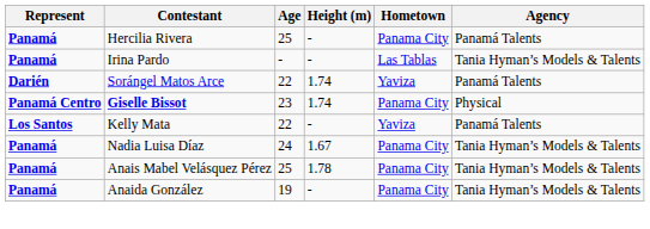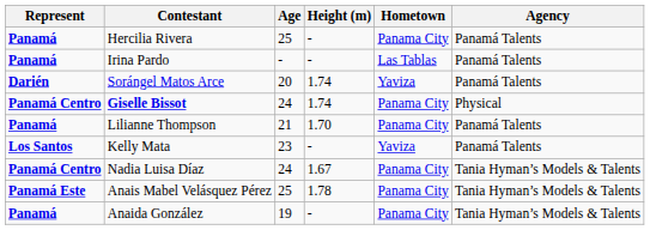 <table class="sortable wikitable">
 <tr>
 <th>Represent</th>
 <th>Contestant</th>
 <th>Age</th>
 <th>Height (m)</th>
 <th>Hometown</th>
 <th>Agency</th>
 </tr>
 <tr>
 <td><strong><a href='#'>Panamá</a></strong></td>
 <td>Hercilia Rivera</td>
 <td>25</td>
 <td>-</td>
 <td><a href='#'>Panama City</a></td>
 <td>Panamá Talents</td>
 </tr>
 <tr>
 <td><strong><a href='#'>Panamá</a></strong></td>
 <td>Irina Pardo</td>
 <td>-</td>
 <td>-</td>
 <td><a href='#'>Las Tablas</a></td>
-<td>Tania Hyman’s Models & Talents</td>
+<td>Panamá Talents  </td>
 </tr>
 <tr>
 <td><strong><a href='#'>Darién</a></strong></td>
 <td><a href='#'>Sorángel Matos Arce</a></td>
-<td>22</td>
+<td>20</td>
 <td>1.74</td>
 <td><a href='#'>Yaviza</a></td>
 <td>Panamá Talents</td>
 </tr>
 <tr>
 <td><strong><a href='#'>Panamá Centro</a></strong></td>
 <td><strong><a href='#'>Giselle Bissot</a></strong></td>
-<td>23</td>
+<td>24</td>
 <td>1.74</td>
 <td><a href='#'>Panama City</a></td>
 <td>Physical</td>
 </tr>
 <tr>
+<td><strong><a href='#'>Panamá</a></strong></td>
+<td>Lilianne Thompson</td>
+<td>21</td>
+<td>1.70</td>
+<td><a href='#'>Panama City</a></td>
+<td>Panamá Talents</td>
+</tr>
+<tr>
 <td><strong><a href='#'>Los Santos</a></strong></td>
 <td>Kelly Mata</td>
-<td>22</td>
+<td>23</td>
 <td>-</td>
 <td><a href='#'>Yaviza</a></td>
 <td>Panamá Talents</td>
 </tr>
 <tr>
-<td><strong><a href='#'>Panamá</a></strong></td>
+<td><strong><a href='#'>Panamá Centro</a></strong></td>
 <td>Nadia Luisa Díaz</td>
 <td>24</td>
 <td>1.67</td>
 <td><a href='#'>Panama City</a></td>
 <td>Tania Hyman’s Models & Talents</td>
 </tr>
 <tr>
-<td><strong><a href='#'>Panamá</a></strong></td>
+<td><strong><a href='#'>Panamá Este</a></strong></td>
 <td>Anais Mabel Velásquez Pérez</td>
 <td>25</td>
 <td>1.78</td>
 <td><a href='#'>Panama City</a></td>
 <td>Tania Hyman’s Models & Talents </td>
 </tr>
 <tr>
 <td><strong><a href='#'>Panamá</a></strong></td>
 <td>Anaida González</td>
 <td>19</td>
 <td>-</td>
 <td><a href='#'>Panama City</a></td>
 <td>Tania Hyman’s Models & Talents</td>
 </tr>
 </table>
